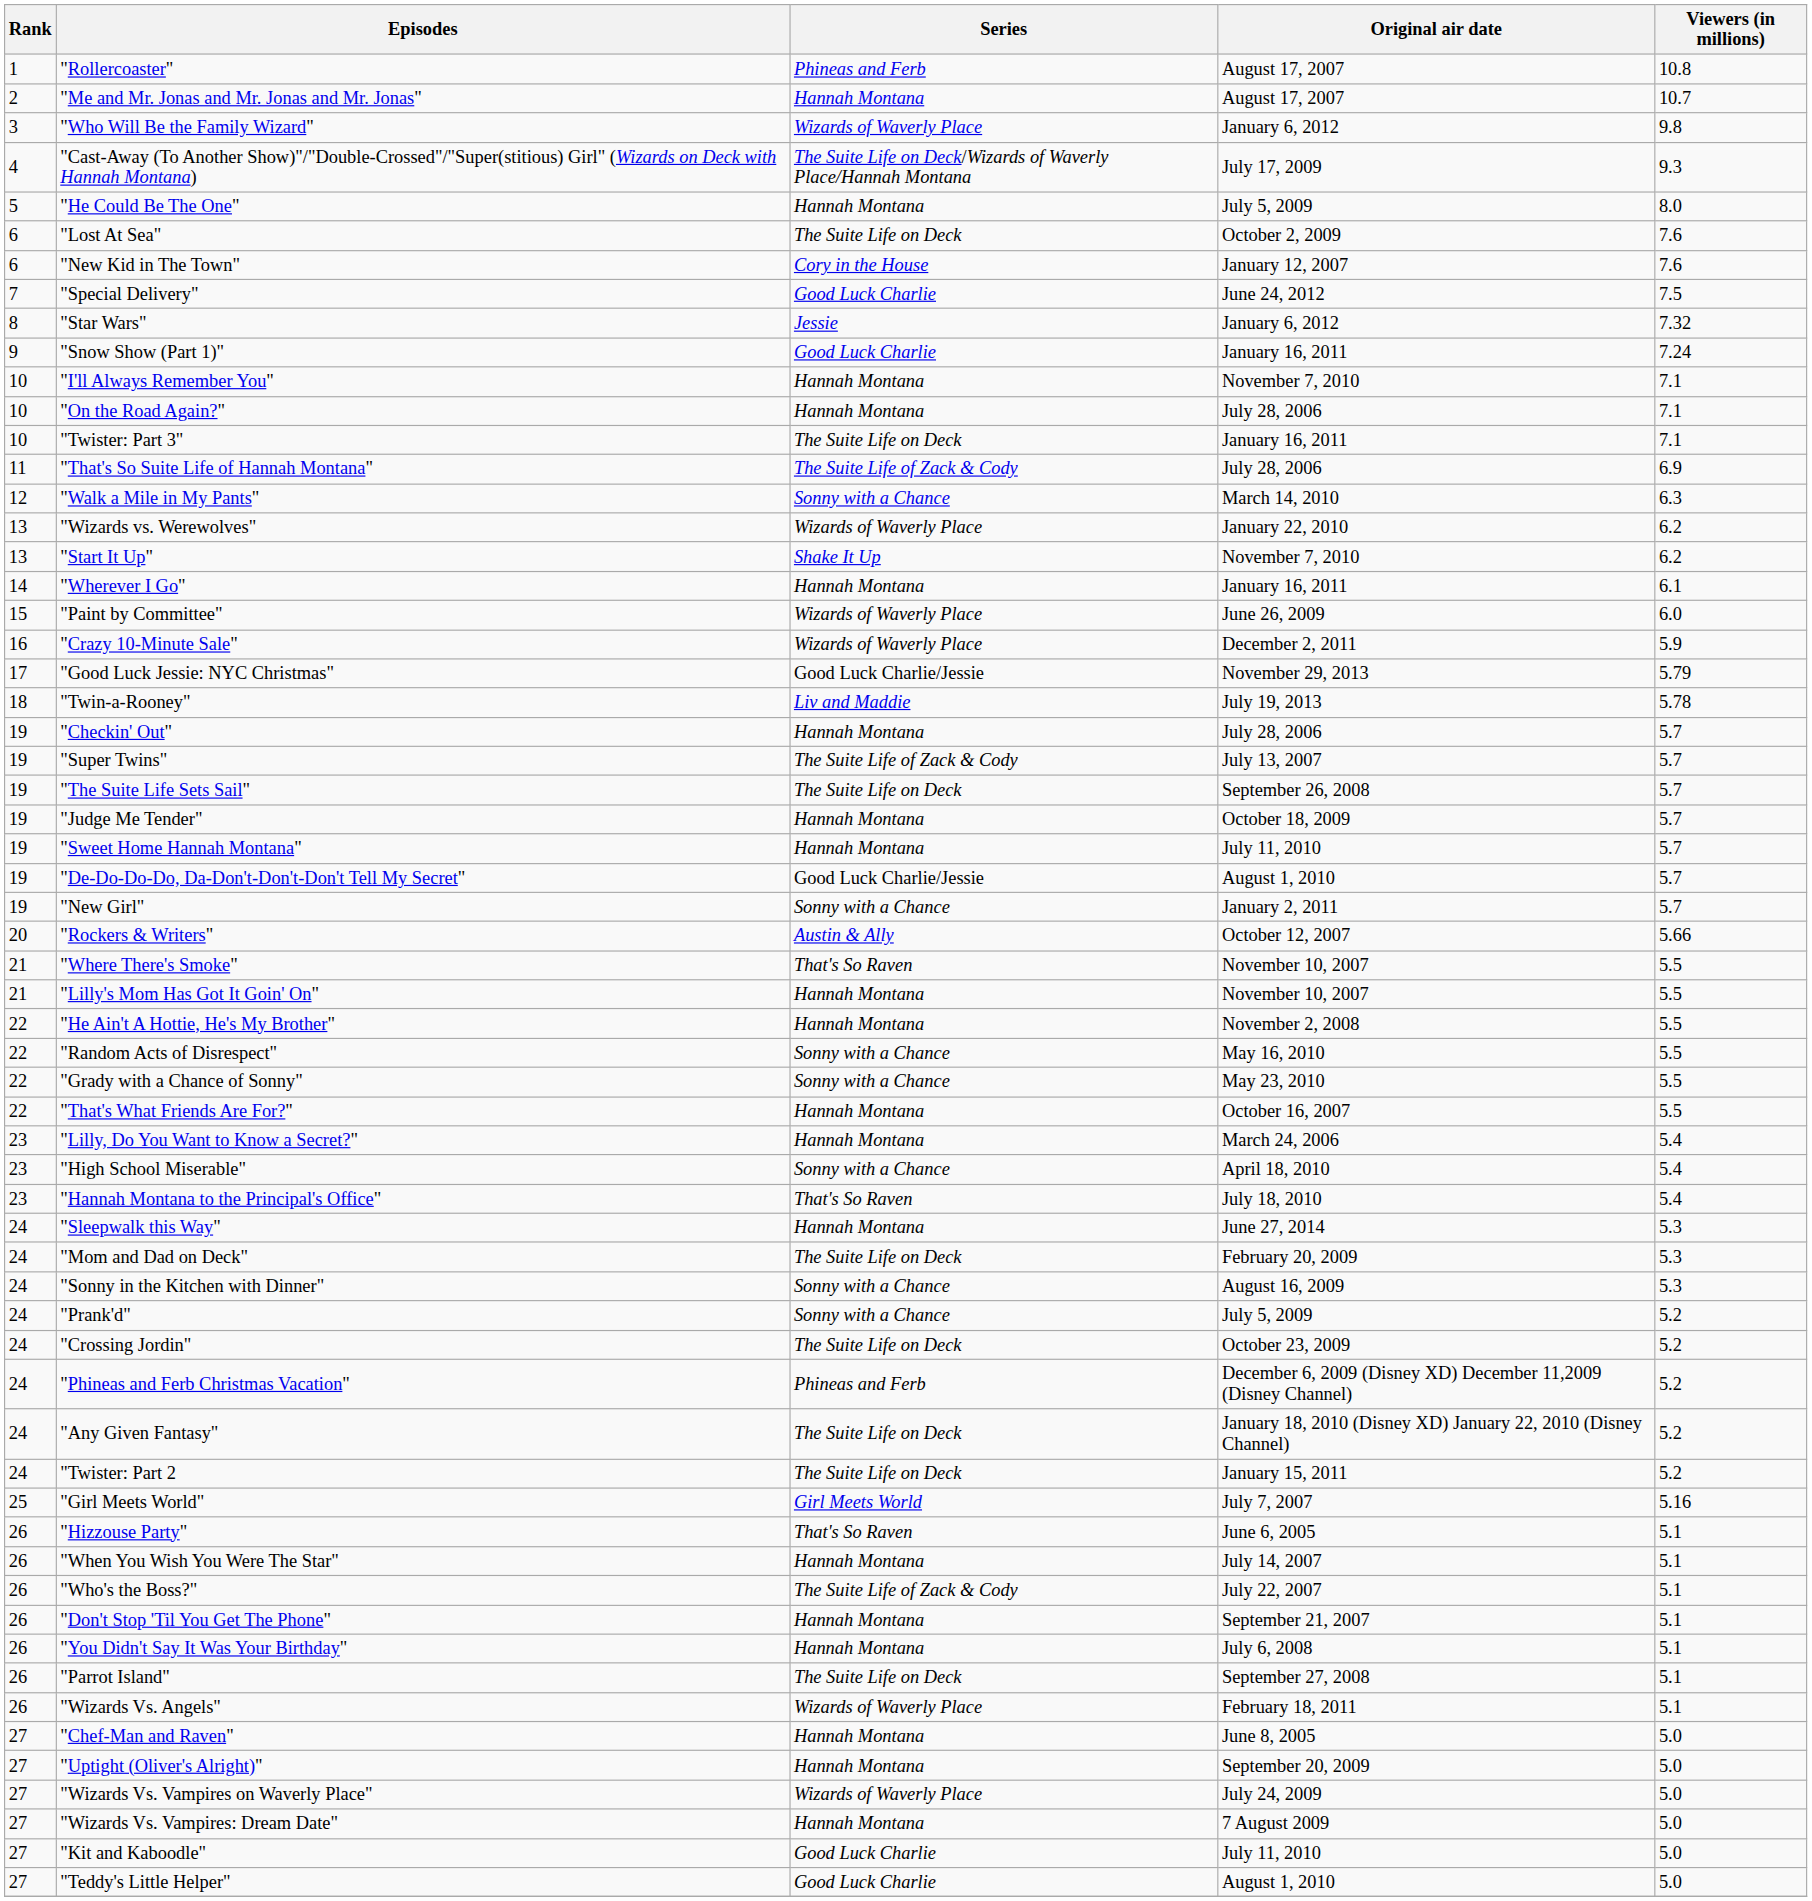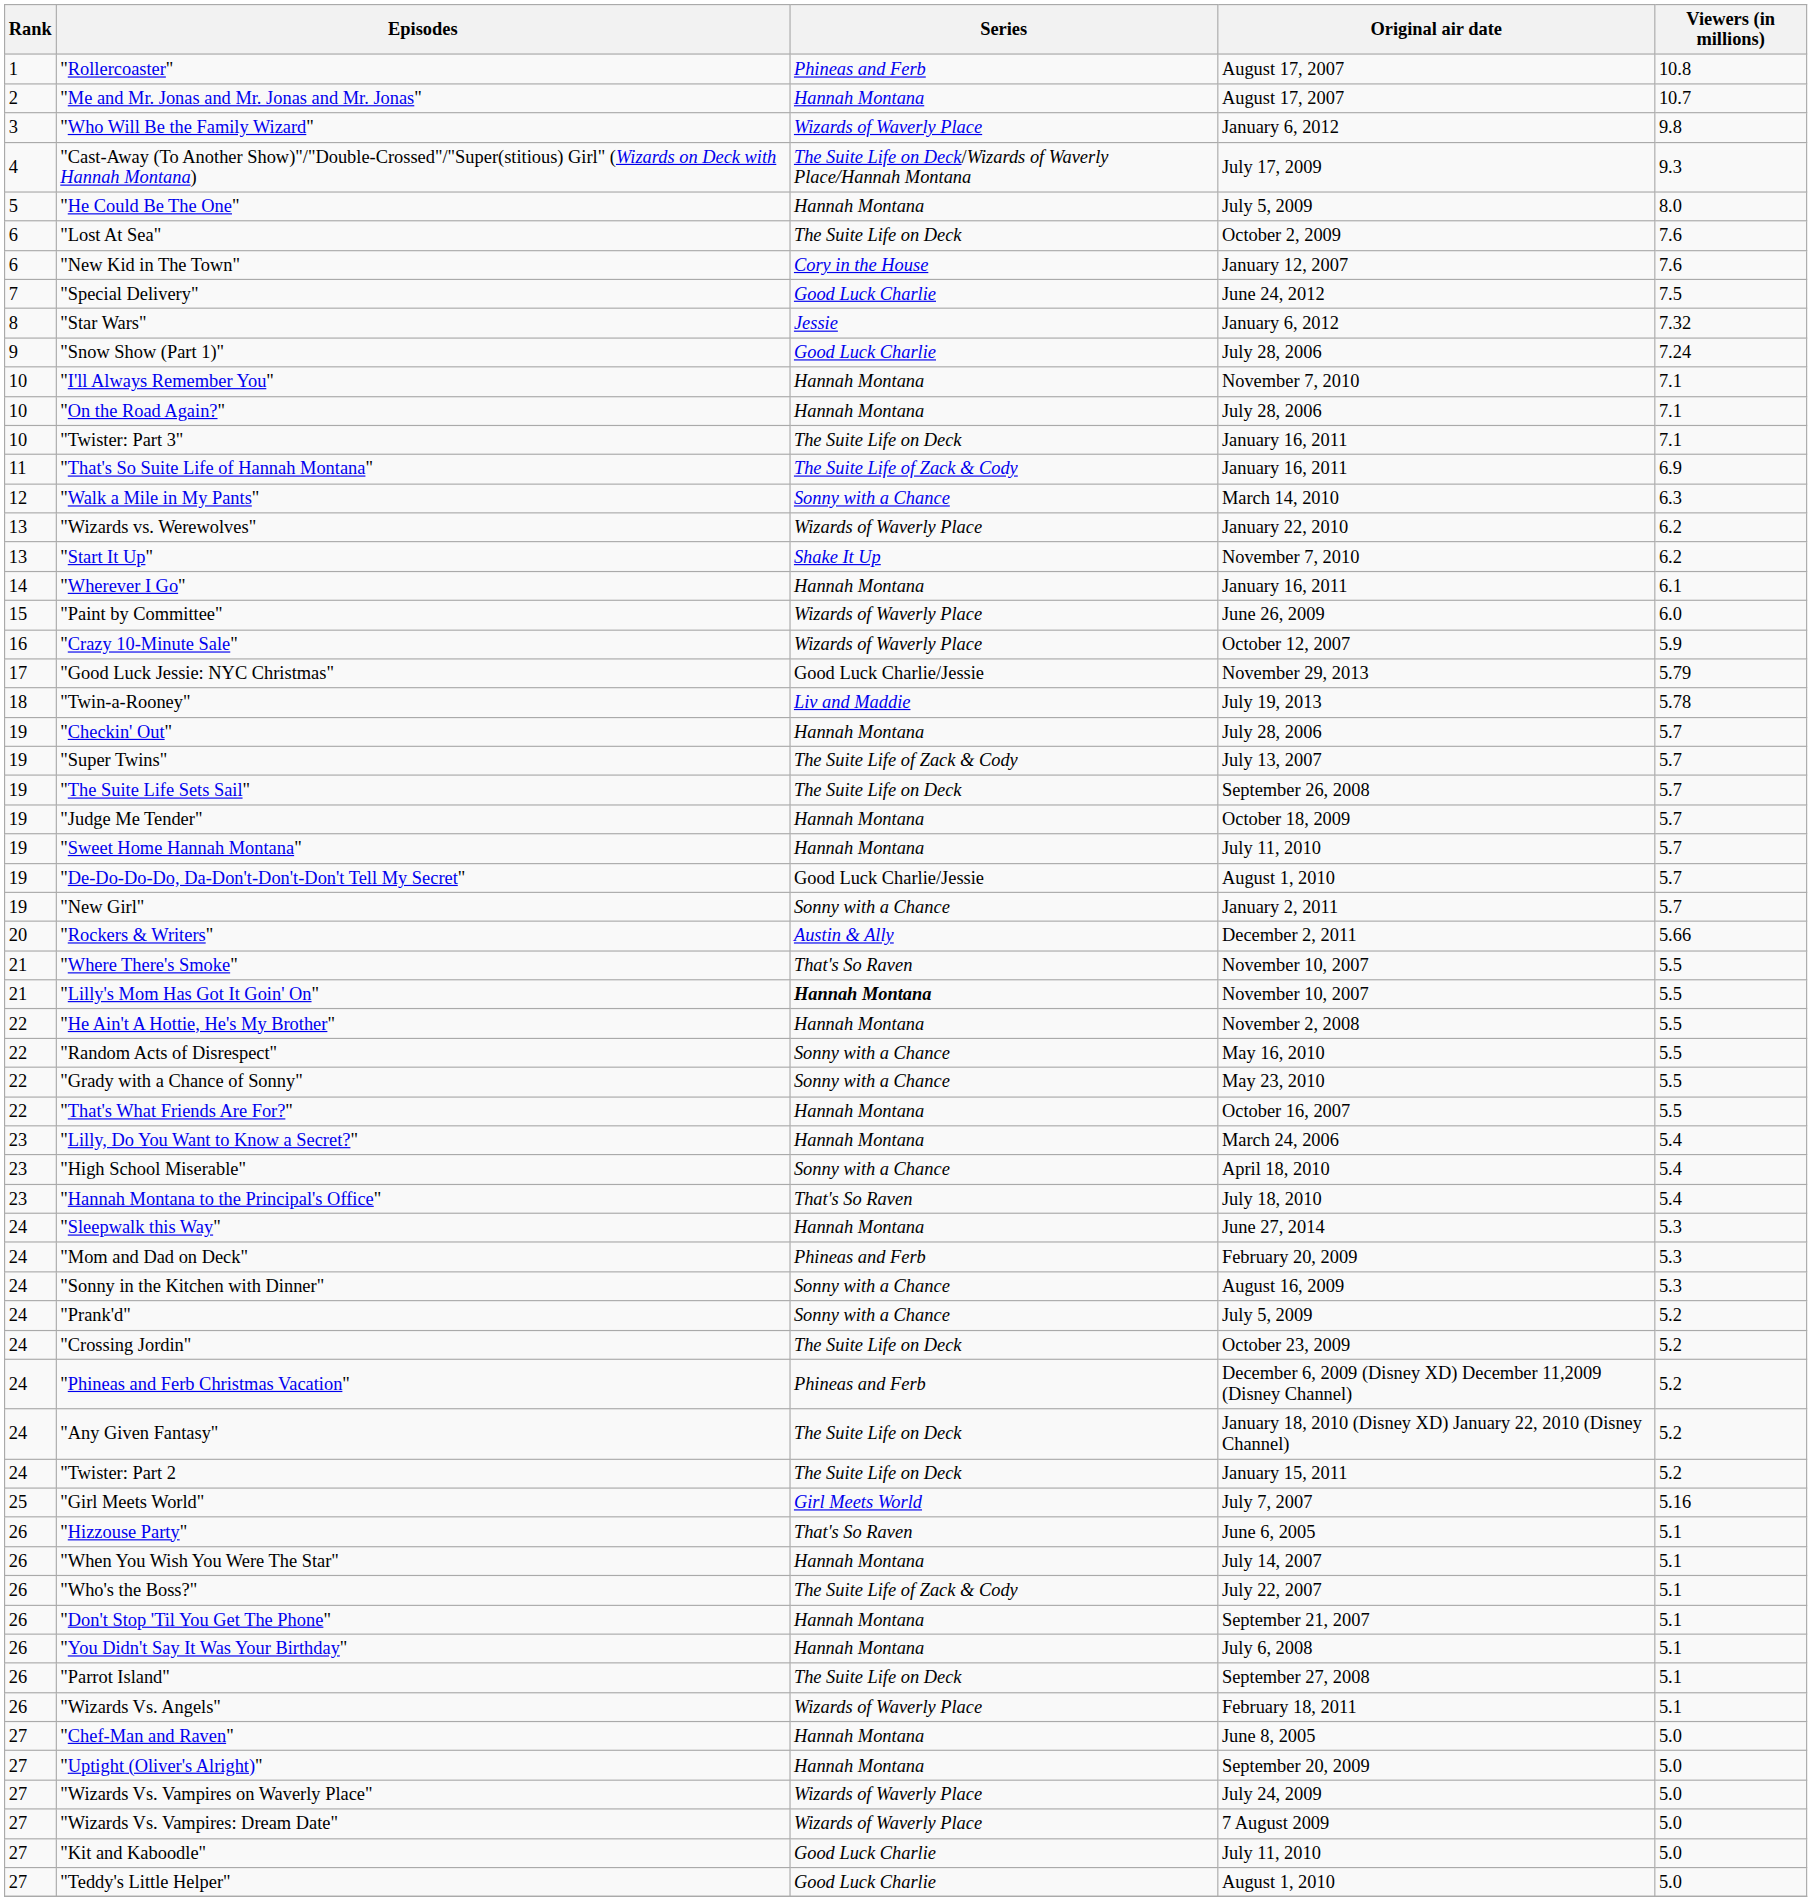 <table class="wikitable sortable centre">
 <tr>
 <th>Rank</th>
 <th>Episodes</th>
 <th>Series</th>
 <th>Original air date</th>
 <th>Viewers (in millions)</th>
 </tr>
 <tr>
 <td>1</td>
 <td>"<a href='#'>Rollercoaster</a>"</td>
 <td><em><a href='#'>Phineas and Ferb</a></em></td>
 <td>August 17, 2007</td>
 <td>10.8</td>
 </tr>
 <tr>
 <td>2</td>
 <td>"<a href='#'>Me and Mr. Jonas and Mr. Jonas and Mr. Jonas</a>"</td>
 <td><em><a href='#'>Hannah Montana</a></em></td>
 <td>August 17, 2007</td>
 <td>10.7</td>
 </tr>
 <tr>
 <td>3</td>
 <td>"<a href='#'>Who Will Be the Family Wizard</a>"</td>
 <td><em><a href='#'>Wizards of Waverly Place</a></em></td>
 <td>January 6, 2012</td>
 <td>9.8</td>
 </tr>
 <tr>
 <td>4</td>
 <td>"Cast-Away (To Another Show)"/"Double-Crossed"/"Super(stitious) Girl" (<em><a href='#'>Wizards on Deck with Hannah Montana</a></em>)</td>
 <td><em><a href='#'>The Suite Life on Deck</a></em>/<em>Wizards of Waverly Place/Hannah Montana</em></td>
 <td>July 17, 2009</td>
 <td>9.3</td>
 </tr>
 <tr>
 <td>5</td>
 <td>"<a href='#'>He Could Be The One</a>"</td>
 <td><em>Hannah Montana</em></td>
 <td>July 5, 2009</td>
 <td>8.0</td>
 </tr>
 <tr>
 <td>6</td>
 <td>"Lost At Sea"</td>
 <td><em>The Suite Life on Deck</em></td>
 <td>October 2, 2009</td>
 <td>7.6</td>
 </tr>
 <tr>
 <td>6</td>
 <td>"New Kid in The Town"</td>
 <td><em><a href='#'>Cory in the House</a></em></td>
 <td>January 12, 2007</td>
 <td>7.6</td>
 </tr>
 <tr>
 <td>7</td>
 <td>"Special Delivery"</td>
 <td><em><a href='#'>Good Luck Charlie</a></em></td>
 <td>June 24, 2012</td>
 <td>7.5</td>
 </tr>
 <tr>
 <td>8</td>
 <td>"Star Wars"</td>
 <td><em><a href='#'>Jessie</a></em></td>
 <td>January 6, 2012</td>
 <td>7.32</td>
 </tr>
 <tr>
 <td>9</td>
 <td>"Snow Show (Part 1)"</td>
 <td><em><a href='#'>Good Luck Charlie</a></em></td>
-<td>January 16, 2011</td>
+<td>July 28, 2006</td>
 <td>7.24</td>
 </tr>
 <tr>
 <td>10</td>
 <td>"<a href='#'>I'll Always Remember You</a>"</td>
 <td><em>Hannah Montana</em></td>
 <td>November 7, 2010</td>
 <td>7.1</td>
 </tr>
 <tr>
 <td>10</td>
 <td>"<a href='#'>On the Road Again?</a>"</td>
 <td><em>Hannah Montana</em></td>
 <td>July 28, 2006</td>
 <td>7.1</td>
 </tr>
 <tr>
 <td>10</td>
 <td>"Twister: Part 3"</td>
 <td><em>The Suite Life on Deck</em></td>
 <td>January 16, 2011</td>
 <td>7.1</td>
 </tr>
 <tr>
 <td>11</td>
 <td>"<a href='#'>That's So Suite Life of Hannah Montana</a>"</td>
 <td><em><a href='#'>The Suite Life of Zack & Cody</a></em></td>
-<td>July 28, 2006</td>
+<td>January 16, 2011</td>
 <td>6.9</td>
 </tr>
 <tr>
 <td>12</td>
 <td>"<a href='#'>Walk a Mile in My Pants</a>"</td>
 <td><em><a href='#'>Sonny with a Chance</a></em></td>
 <td>March 14, 2010</td>
 <td>6.3</td>
 </tr>
 <tr>
 <td>13</td>
 <td>"Wizards vs. Werewolves"</td>
 <td><em>Wizards of Waverly Place</em></td>
 <td>January 22, 2010</td>
 <td>6.2</td>
 </tr>
 <tr>
 <td>13</td>
 <td>"<a href='#'>Start It Up</a>"</td>
 <td><em><a href='#'>Shake It Up</a></em></td>
 <td>November 7, 2010</td>
 <td>6.2</td>
 </tr>
 <tr>
 <td>14</td>
 <td>"<a href='#'>Wherever I Go</a>"</td>
 <td><em>Hannah Montana</em></td>
 <td>January 16, 2011</td>
 <td>6.1</td>
 </tr>
 <tr>
 <td>15</td>
 <td>"Paint by Committee"</td>
 <td><em>Wizards of Waverly Place</em></td>
 <td>June 26, 2009</td>
 <td>6.0</td>
 </tr>
 <tr>
 <td>16</td>
 <td>"<a href='#'>Crazy 10-Minute Sale</a>"</td>
 <td><em>Wizards of Waverly Place</em></td>
-<td>December 2, 2011</td>
+<td>October 12, 2007</td>
 <td>5.9</td>
 </tr>
 <tr>
 <td>17</td>
 <td>"Good Luck Jessie: NYC Christmas"</td>
 <td>Good Luck Charlie/Jessie</td>
 <td>November 29, 2013</td>
 <td>5.79</td>
 </tr>
 <tr>
 <td>18</td>
 <td>"Twin-a-Rooney"</td>
 <td><em><a href='#'>Liv and Maddie</a></em></td>
 <td>July 19, 2013</td>
 <td>5.78</td>
 </tr>
 <tr>
 <td>19</td>
 <td>"<a href='#'>Checkin' Out</a>"</td>
 <td><em>Hannah Montana</em></td>
 <td>July 28, 2006</td>
 <td>5.7</td>
 </tr>
 <tr>
 <td>19</td>
 <td>"Super Twins"</td>
 <td><em>The Suite Life of Zack & Cody</em></td>
 <td>July 13, 2007</td>
 <td>5.7</td>
 </tr>
 <tr>
 <td>19</td>
 <td>"<a href='#'>The Suite Life Sets Sail</a>"</td>
 <td><em>The Suite Life on Deck</em></td>
 <td>September 26, 2008</td>
 <td>5.7</td>
 </tr>
 <tr>
 <td>19</td>
 <td>"Judge Me Tender"</td>
 <td><em>Hannah Montana</em></td>
 <td>October 18, 2009</td>
 <td>5.7</td>
 </tr>
 <tr>
 <td>19</td>
 <td>"<a href='#'>Sweet Home Hannah Montana</a>"</td>
 <td><em>Hannah Montana</em></td>
 <td>July 11, 2010</td>
 <td>5.7</td>
 </tr>
 <tr>
 <td>19</td>
 <td>"<a href='#'>De-Do-Do-Do, Da-Don't-Don't-Don't Tell My Secret</a>"</td>
 <td>Good Luck Charlie/Jessie</td>
 <td>August 1, 2010</td>
 <td>5.7</td>
 </tr>
 <tr>
 <td>19</td>
 <td>"New Girl"</td>
 <td><em>Sonny with a Chance</em></td>
 <td>January 2, 2011</td>
 <td>5.7</td>
 </tr>
 <tr>
 <td>20</td>
 <td>"<a href='#'>Rockers & Writers</a>"</td>
 <td><em><a href='#'>Austin & Ally</a></em></td>
-<td>October 12, 2007</td>
+<td>December 2, 2011</td>
 <td>5.66</td>
 </tr>
 <tr>
 <td>21</td>
 <td>"<a href='#'>Where There's Smoke</a>"</td>
 <td><em>That's So Raven</em></td>
 <td>November 10, 2007</td>
 <td>5.5</td>
 </tr>
 <tr>
 <td>21</td>
 <td>"<a href='#'>Lilly's Mom Has Got It Goin' On</a>"</td>
-<td><em>Hannah Montana</em></td>
+<td><strong><em>Hannah Montana</em></strong></td>
 <td>November 10, 2007</td>
 <td>5.5</td>
 </tr>
 <tr>
 <td>22</td>
 <td>"<a href='#'>He Ain't A Hottie, He's My Brother</a>"</td>
 <td><em>Hannah Montana</em></td>
 <td>November 2, 2008</td>
 <td>5.5</td>
 </tr>
 <tr>
 <td>22</td>
 <td>"Random Acts of Disrespect"</td>
 <td><em>Sonny with a Chance</em></td>
 <td>May 16, 2010</td>
 <td>5.5</td>
 </tr>
 <tr>
 <td>22</td>
 <td>"Grady with a Chance of Sonny"</td>
 <td><em>Sonny with a Chance</em></td>
 <td>May 23, 2010</td>
 <td>5.5</td>
 </tr>
 <tr>
 <td>22</td>
 <td>"<a href='#'>That's What Friends Are For?</a>"</td>
 <td><em>Hannah Montana</em></td>
 <td>October 16, 2007</td>
 <td>5.5</td>
 </tr>
 <tr>
 <td>23</td>
 <td>"<a href='#'>Lilly, Do You Want to Know a Secret?</a>"</td>
 <td><em>Hannah Montana</em></td>
 <td>March 24, 2006</td>
 <td>5.4</td>
 </tr>
 <tr>
 <td>23</td>
 <td>"High School Miserable"</td>
 <td><em>Sonny with a Chance</em></td>
 <td>April 18, 2010</td>
 <td>5.4</td>
 </tr>
 <tr>
 <td>23</td>
 <td>"<a href='#'>Hannah Montana to the Principal's Office</a>"</td>
 <td><em>That's So Raven</em></td>
 <td>July 18, 2010</td>
 <td>5.4</td>
 </tr>
 <tr>
 <td>24</td>
 <td>"<a href='#'>Sleepwalk this Way</a>"</td>
 <td><em>Hannah Montana</em></td>
 <td>June 27, 2014</td>
 <td>5.3</td>
 </tr>
 <tr>
 <td>24</td>
 <td>"Mom and Dad on Deck"</td>
-<td><em>The Suite Life on Deck</em></td>
+<td><em>Phineas and Ferb</em></td>
 <td>February 20, 2009</td>
 <td>5.3</td>
 </tr>
 <tr>
 <td>24</td>
 <td>"Sonny in the Kitchen with Dinner"</td>
 <td><em>Sonny with a Chance</em></td>
 <td>August 16, 2009</td>
 <td>5.3</td>
 </tr>
 <tr>
 <td>24</td>
 <td>"Prank'd"</td>
 <td><em>Sonny with a Chance</em></td>
 <td>July 5, 2009</td>
 <td>5.2</td>
 </tr>
 <tr>
 <td>24</td>
 <td>"Crossing Jordin"</td>
 <td><em>The Suite Life on Deck</em></td>
 <td>October 23, 2009</td>
 <td>5.2</td>
 </tr>
 <tr>
 <td>24</td>
 <td>"<a href='#'>Phineas and Ferb Christmas Vacation</a>"</td>
 <td><em>Phineas and Ferb</em></td>
 <td>December 6, 2009 (Disney XD) December 11,2009 (Disney Channel)</td>
 <td>5.2</td>
 </tr>
 <tr>
 <td>24</td>
 <td>"Any Given Fantasy"</td>
 <td><em>The Suite Life on Deck</em></td>
 <td>January 18, 2010 (Disney XD) January 22, 2010 (Disney Channel)</td>
 <td>5.2</td>
 </tr>
 <tr>
 <td>24</td>
 <td>"Twister: Part 2</td>
 <td><em>The Suite Life on Deck</em></td>
 <td>January 15, 2011</td>
 <td>5.2</td>
 </tr>
 <tr>
 <td>25</td>
 <td>"Girl Meets World"</td>
 <td><em><a href='#'>Girl Meets World</a></em></td>
 <td>July 7, 2007</td>
 <td>5.16</td>
 </tr>
 <tr>
 <td>26</td>
 <td>"<a href='#'>Hizzouse Party</a>"</td>
 <td><em>That's So Raven</em></td>
 <td>June 6, 2005</td>
 <td>5.1</td>
 </tr>
 <tr>
 <td>26</td>
 <td>"When You Wish You Were The Star"</td>
 <td><em>Hannah Montana</em></td>
 <td>July 14, 2007</td>
 <td>5.1</td>
 </tr>
 <tr>
 <td>26</td>
 <td>"Who's the Boss?"</td>
 <td><em>The Suite Life of Zack & Cody</em></td>
 <td>July 22, 2007</td>
 <td>5.1</td>
 </tr>
 <tr>
 <td>26</td>
 <td>"<a href='#'>Don't Stop 'Til You Get The Phone</a>"</td>
 <td><em>Hannah Montana</em></td>
 <td>September 21, 2007</td>
 <td>5.1</td>
 </tr>
 <tr>
 <td>26</td>
 <td>"<a href='#'>You Didn't Say It Was Your Birthday</a>"</td>
 <td><em>Hannah Montana</em></td>
 <td>July 6, 2008</td>
 <td>5.1</td>
 </tr>
 <tr>
 <td>26</td>
 <td>"Parrot Island"</td>
 <td><em>The Suite Life on Deck</em></td>
 <td>September 27, 2008</td>
 <td>5.1</td>
 </tr>
 <tr>
 <td>26</td>
 <td>"Wizards Vs. Angels"</td>
 <td><em>Wizards of Waverly Place</em></td>
 <td>February 18, 2011</td>
 <td>5.1</td>
 </tr>
 <tr>
 <td>27</td>
 <td>"<a href='#'>Chef-Man and Raven</a>"</td>
 <td><em>Hannah Montana</em></td>
 <td>June 8, 2005</td>
 <td>5.0</td>
 </tr>
 <tr>
 <td>27</td>
 <td>"<a href='#'>Uptight (Oliver's Alright)</a>"</td>
 <td><em>Hannah Montana</em></td>
 <td>September 20, 2009</td>
 <td>5.0</td>
 </tr>
 <tr>
 <td>27</td>
 <td>"Wizards Vs. Vampires on Waverly Place"</td>
 <td><em>Wizards of Waverly Place</em></td>
 <td>July 24, 2009</td>
 <td>5.0</td>
 </tr>
 <tr>
 <td>27</td>
 <td>"Wizards Vs. Vampires: Dream Date"</td>
-<td><em>Hannah Montana</em></td>
+<td><em>Wizards of Waverly Place</em></td>
 <td>7 August 2009</td>
 <td>5.0</td>
 </tr>
 <tr>
 <td>27</td>
 <td>"Kit and Kaboodle"</td>
 <td><em>Good Luck Charlie</em></td>
 <td>July 11, 2010</td>
 <td>5.0</td>
 </tr>
 <tr>
 <td>27</td>
 <td>"Teddy's Little Helper"</td>
 <td><em>Good Luck Charlie</em></td>
 <td>August 1, 2010</td>
 <td>5.0</td>
 </tr>
 <tr>
 </tr>
 </table>
